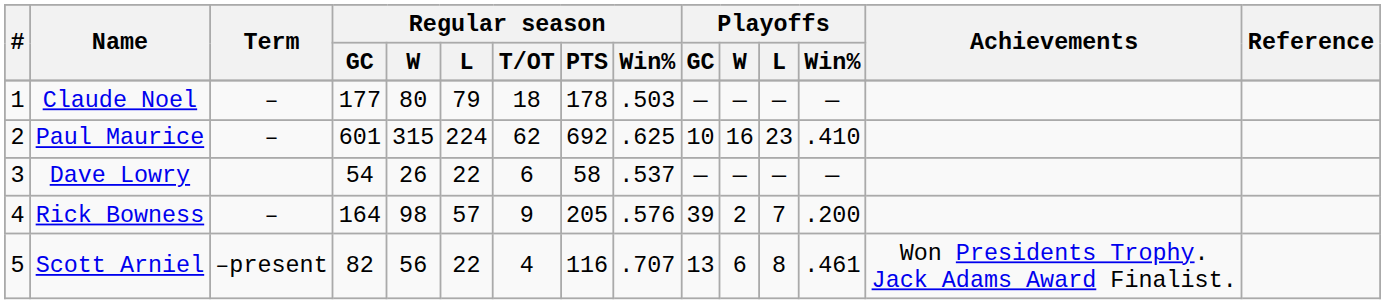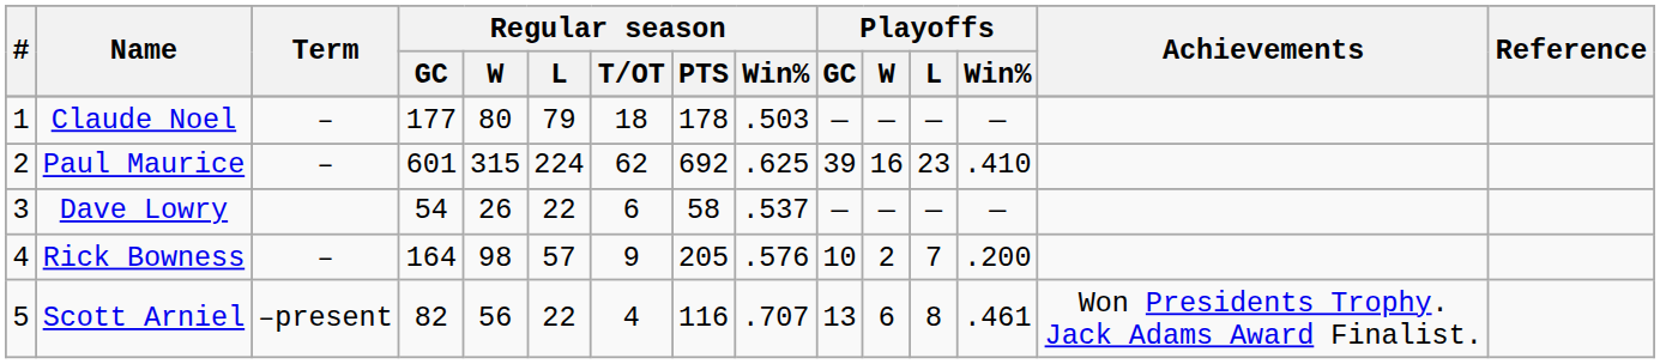 <table class="wikitable" style="text-align:center">
 <tr>
 <th rowspan="2">#</th>
 <th rowspan="2">Name</th>
 <th rowspan="2">Term</th>
 <th colspan="6">Regular season</th>
 <th colspan="4">Playoffs</th>
 <th rowspan="2">Achievements</th>
 <th rowspan="2">Reference</th>
 </tr>
 <tr>
 <th>GC</th>
 <th>W</th>
 <th>L</th>
 <th>T/OT</th>
 <th>PTS</th>
 <th>Win%</th>
 <th>GC</th>
 <th>W</th>
 <th>L</th>
 <th>Win%</th>
 </tr>
 <tr>
 </tr>
 <tr>
 <td align=center>1</td>
 <td><a href='#'>Claude Noel</a></td>
 <td>–</td>
 <td>177</td>
 <td>80</td>
 <td>79</td>
 <td>18</td>
 <td>178</td>
 <td>.503</td>
 <td>—</td>
 <td>—</td>
 <td>—</td>
 <td>—</td>
 <td></td>
 <td align=center></td>
 </tr>
 <tr>
 <td align=center>2</td>
 <td><a href='#'>Paul Maurice</a></td>
 <td>–</td>
 <td>601</td>
 <td>315</td>
 <td>224</td>
 <td>62</td>
 <td>692</td>
 <td>.625</td>
-<td>10</td>
+<td>39</td>
 <td>16</td>
 <td>23</td>
 <td>.410</td>
 <td></td>
 <td align=center></td>
 </tr>
 <tr>
 <td align=center>3</td>
 <td><a href='#'>Dave Lowry</a></td>
 <td></td>
 <td>54</td>
 <td>26</td>
 <td>22</td>
 <td>6</td>
 <td>58</td>
 <td>.537</td>
 <td>—</td>
 <td>—</td>
 <td>—</td>
 <td>—</td>
 <td></td>
 <td align=center></td>
 </tr>
 <tr>
 <td align=center>4</td>
 <td><a href='#'>Rick Bowness</a></td>
 <td>–</td>
 <td>164</td>
 <td>98</td>
 <td>57</td>
 <td>9</td>
 <td>205</td>
 <td>.576</td>
-<td>39</td>
+<td>10</td>
 <td>2</td>
 <td>7</td>
 <td>.200</td>
 <td></td>
 <td align=center></td>
 </tr>
 <tr>
 <td align=center>5</td>
 <td><a href='#'>Scott Arniel</a></td>
 <td>–present</td>
 <td>82</td>
 <td>56</td>
 <td>22</td>
 <td>4</td>
 <td>116</td>
 <td>.707</td>
 <td>13</td>
 <td>6</td>
 <td>8</td>
 <td>.461</td>
 <td>Won <a href='#'>Presidents Trophy</a>.<br><a href='#'>Jack Adams Award</a> Finalist.</td>
 <td align=center></td>
 </tr>
 </table>
